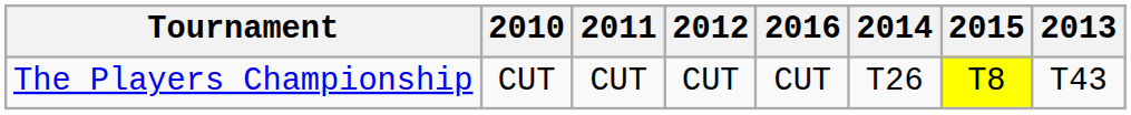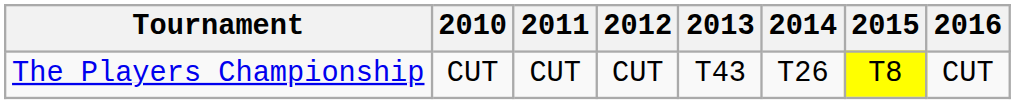 <table class="wikitable" style="font-size:95%;text-align:center;">
 <tr>
 <th>Tournament</th>
 <th>2010</th>
 <th>2011</th>
 <th>2012</th>
-<th>2016</th>
+<th>2013</th>
 <th>2014</th>
 <th>2015</th>
-<th>2013</th>
+<th>2016</th>
 </tr>
 <tr>
 <td align=left><a href='#'>The Players Championship</a></td>
 <td>CUT</td>
 <td>CUT</td>
 <td>CUT</td>
-<td>CUT</td>
+<td>T43</td>
 <td>T26</td>
 <td style="background:yellow;">T8</td>
-<td>T43</td>
+<td>CUT</td>
 </tr>
 </table>
